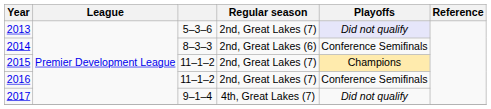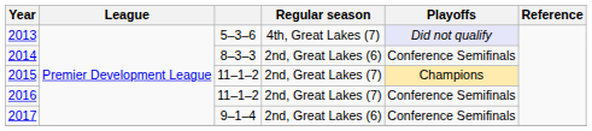 <table class="wikitable" style="text-align:center">
 <tr>
 <th>Year</th>
 <th>League</th>
 <th></th>
 <th>Regular season</th>
 <th>Playoffs</th>
 <th>Reference</th>
 </tr>
 <tr>
 <td><a href='#'>2013</a></td>
 <td rowspan=5><a href='#'>Premier Development League</a></td>
 <td>5–3–6</td>
-<td>2nd, Great Lakes (7)</td>
+<td>4th, Great Lakes (7)</td>
 <td style="background: lavender;"><em>Did not qualify</em></td>
 <td rowspan="5"></td>
 </tr>
 <tr>
 <td><a href='#'>2014</a></td>
 <td>8–3–3</td>
 <td>2nd, Great Lakes (6)</td>
 <td>Conference Semifinals</td>
 </tr>
 <tr>
 <td><a href='#'>2015</a></td>
 <td>11–1–2</td>
 <td>2nd, Great Lakes (7)</td>
 <td bgcolor="FFEBAD">Champions</td>
 </tr>
 <tr>
 <td><a href='#'>2016</a></td>
 <td>11–1–2</td>
 <td>2nd, Great Lakes (7)</td>
 <td>Conference Semifinals</td>
 </tr>
 <tr>
 <td><a href='#'>2017</a></td>
 <td>9–1–4</td>
-<td>4th, Great Lakes (7)</td>
-<td><em>Did not qualify</em></td>
+<td>2nd, Great Lakes (6)</td>
+<td>Conference Semifinals</td>
 </tr>
 <tr>
 </tr>
 </table>
